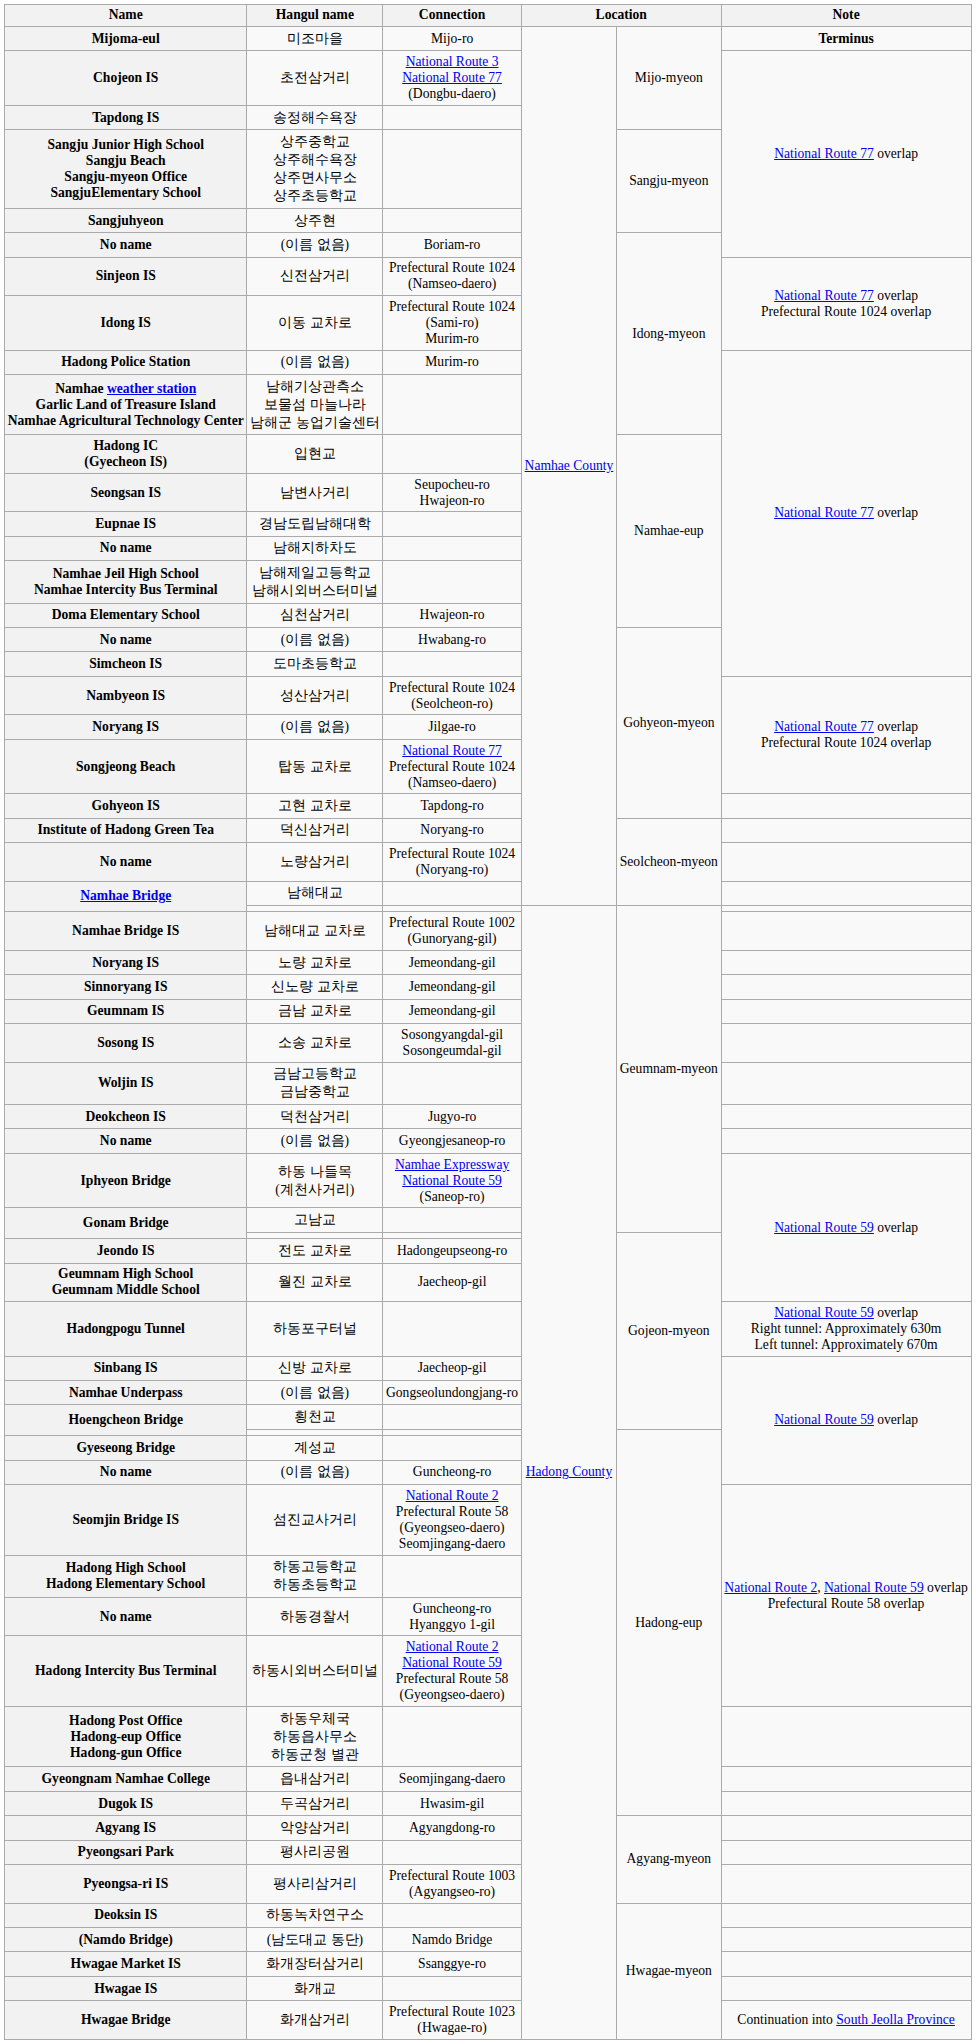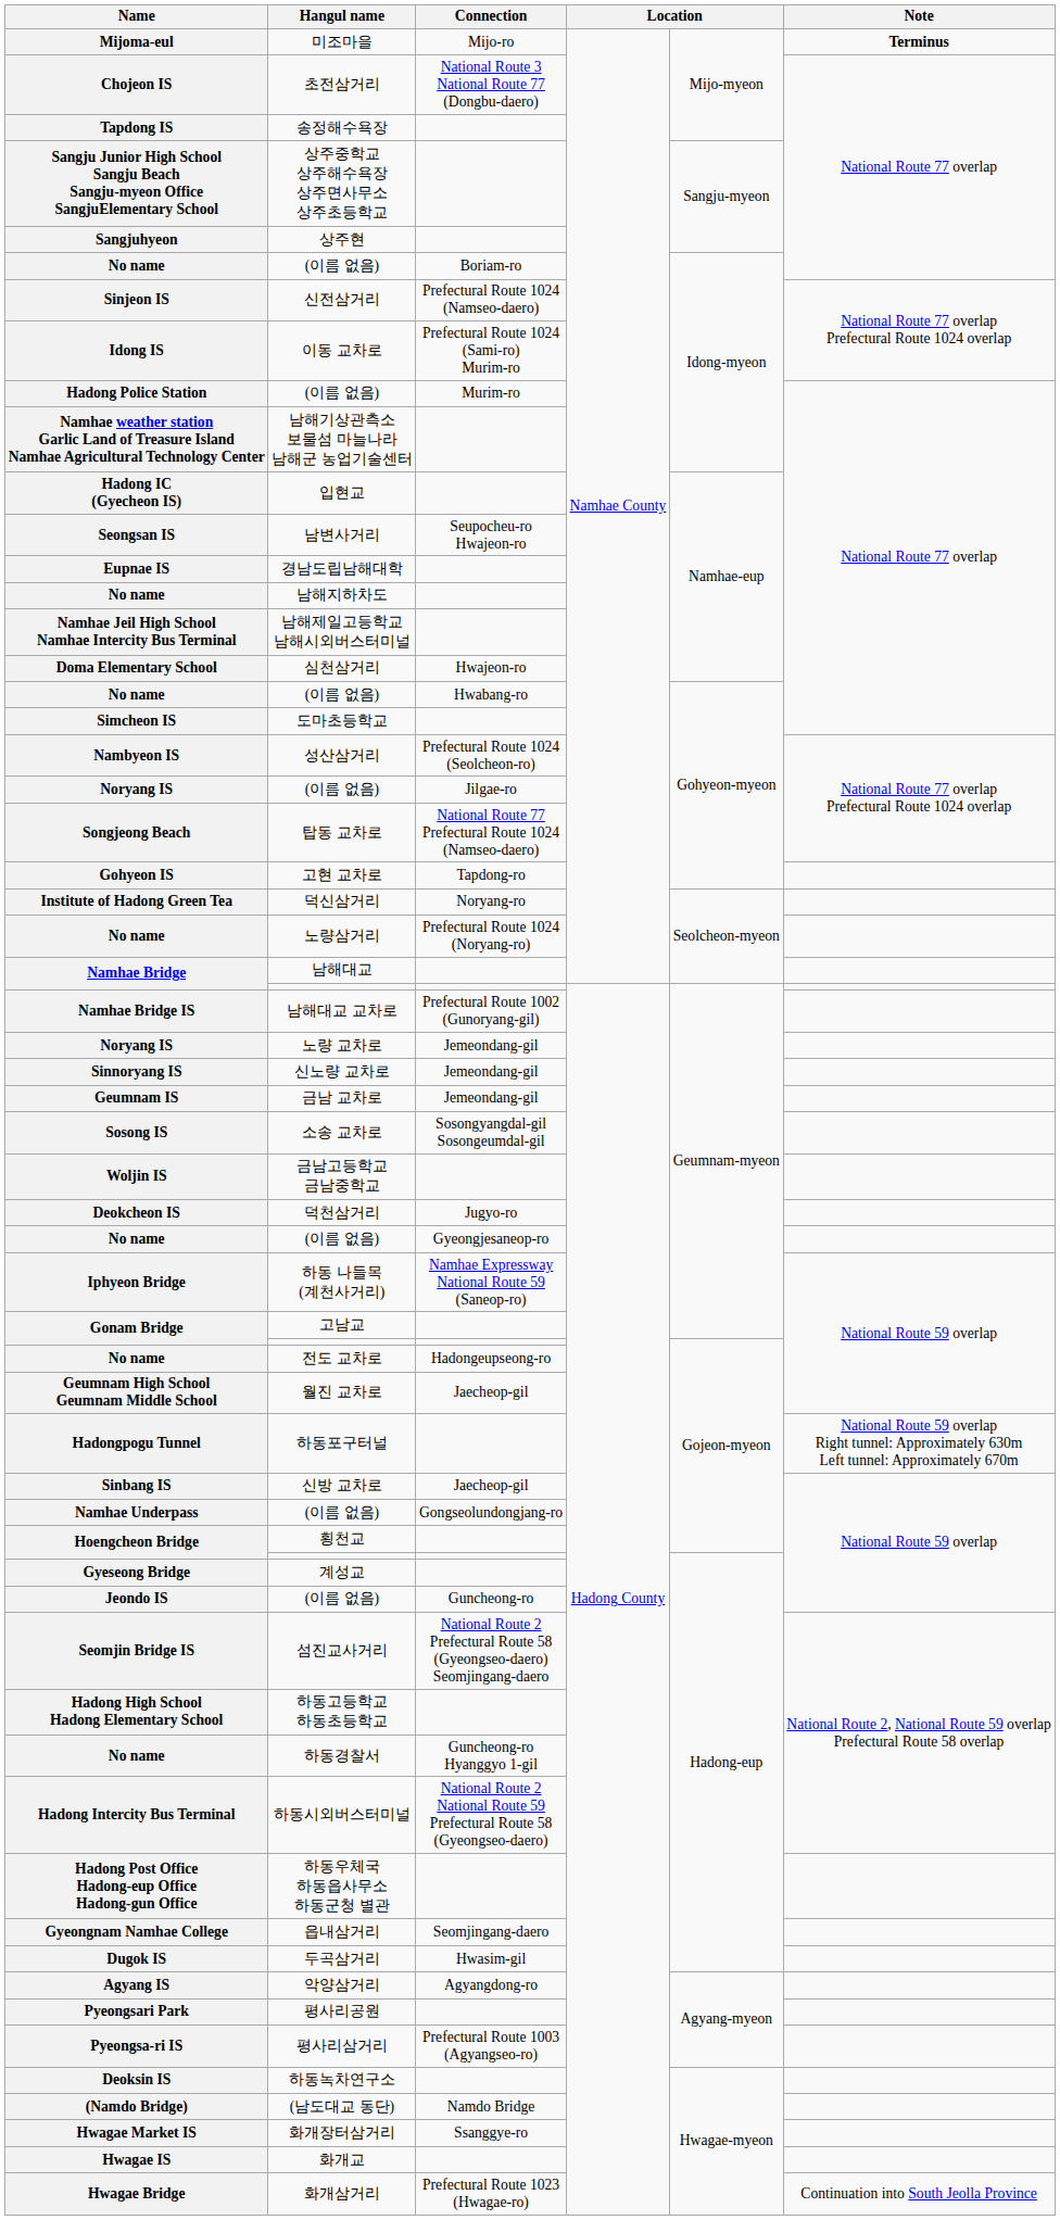 <table class="wikitable" style="font-size: 85%; text-align: center;">
 <tr>
 <th>Name </th>
 <th>Hangul name</th>
 <th>Connection</th>
 <th colspan="2">Location</th>
 <th>Note</th>
 </tr>
 <tr>
 <th>Mijoma-eul</th>
 <td>미조마을</td>
 <td>Mijo-ro</td>
 <td rowspan=25><a href='#'>Namhae County</a></td>
 <td rowspan=3>Mijo-myeon</td>
 <td><strong>Terminus</strong></td>
 </tr>
 <tr>
 <th>Chojeon IS</th>
 <td>초전삼거리</td>
 <td><a href='#'>National Route 3</a><br><a href='#'>National Route 77</a><br>(Dongbu-daero)</td>
 <td rowspan=5><a href='#'>National Route 77</a> overlap</td>
 </tr>
 <tr>
 <th>Tapdong IS</th>
 <td>송정해수욕장</td>
 <td></td>
 </tr>
 <tr>
 <th>Sangju Junior High School<br>Sangju Beach<br>Sangju-myeon Office<br>SangjuElementary School</th>
 <td>상주중학교<br>상주해수욕장<br>상주면사무소<br>상주초등학교</td>
 <td></td>
 <td rowspan=2>Sangju-myeon</td>
 </tr>
 <tr>
 <th>Sangjuhyeon</th>
 <td>상주현</td>
 <td></td>
 </tr>
 <tr>
 <th>No name</th>
 <td>(이름 없음)</td>
 <td>Boriam-ro</td>
 <td rowspan=5>Idong-myeon</td>
 </tr>
 <tr>
 <th>Sinjeon IS</th>
 <td>신전삼거리</td>
 <td>Prefectural Route 1024<br>(Namseo-daero)</td>
 <td rowspan=2><a href='#'>National Route 77</a> overlap<br>Prefectural Route 1024 overlap</td>
 </tr>
 <tr>
 <th>Idong IS</th>
 <td>이동 교차로</td>
 <td>Prefectural Route 1024<br>(Sami-ro)<br>Murim-ro</td>
 </tr>
 <tr>
 <th>Hadong Police Station</th>
 <td>(이름 없음)</td>
 <td>Murim-ro</td>
 <td rowspan=10><a href='#'>National Route 77</a> overlap</td>
 </tr>
 <tr>
 <th>Namhae <a href='#'>weather station</a><br>Garlic Land of Treasure Island<br>Namhae Agricultural Technology Center</th>
 <td>남해기상관측소<br>보물섬 마늘나라<br>남해군 농업기술센터</td>
 <td></td>
 </tr>
 <tr>
 <th>Hadong IC<br>(Gyecheon IS)</th>
 <td>입현교</td>
 <td></td>
 <td rowspan=6>Namhae-eup</td>
 </tr>
 <tr>
 <th>Seongsan IS</th>
 <td>남변사거리</td>
 <td>Seupocheu-ro<br>Hwajeon-ro</td>
 </tr>
 <tr>
 <th>Eupnae IS</th>
 <td>경남도립남해대학</td>
 <td></td>
 </tr>
 <tr>
 <th>No name</th>
 <td>남해지하차도</td>
 <td></td>
 </tr>
 <tr>
 <th>Namhae Jeil High School<br>Namhae Intercity Bus Terminal</th>
 <td>남해제일고등학교<br>남해시외버스터미널</td>
 <td></td>
 </tr>
 <tr>
 <th>Doma Elementary School</th>
 <td>심천삼거리</td>
 <td>Hwajeon-ro</td>
 </tr>
 <tr>
 <th>No name</th>
 <td>(이름 없음)</td>
 <td>Hwabang-ro</td>
 <td rowspan=6>Gohyeon-myeon</td>
 </tr>
 <tr>
 <th>Simcheon IS</th>
 <td>도마초등학교</td>
 <td></td>
 </tr>
 <tr>
 <th>Nambyeon IS</th>
 <td>성산삼거리</td>
 <td>Prefectural Route 1024<br>(Seolcheon-ro)</td>
 <td rowspan=3><a href='#'>National Route 77</a> overlap<br>Prefectural Route 1024 overlap</td>
 </tr>
 <tr>
 <th>Noryang IS</th>
 <td>(이름 없음)</td>
 <td>Jilgae-ro</td>
 </tr>
 <tr>
 <th>Songjeong Beach</th>
 <td>탑동 교차로</td>
 <td><a href='#'>National Route 77</a><br>Prefectural Route 1024<br>(Namseo-daero)</td>
 </tr>
 <tr>
 <th>Gohyeon IS</th>
 <td>고현 교차로</td>
 <td>Tapdong-ro</td>
 <td></td>
 </tr>
 <tr>
 <th>Institute of Hadong Green Tea</th>
 <td>덕신삼거리</td>
 <td>Noryang-ro</td>
 <td rowspan=3>Seolcheon-myeon</td>
 <td></td>
 </tr>
 <tr>
 <th>No name</th>
 <td>노량삼거리</td>
 <td>Prefectural Route 1024<br>(Noryang-ro)</td>
 <td></td>
 </tr>
 <tr>
 <th rowspan=2><a href='#'>Namhae Bridge</a></th>
 <td>남해대교</td>
 <td></td>
 <td></td>
 </tr>
 <tr>
 <td></td>
 <td></td>
 <td rowspan=36><a href='#'>Hadong County</a></td>
 <td rowspan=11>Geumnam-myeon</td>
 <td></td>
 </tr>
 <tr>
 <th>Namhae Bridge IS</th>
 <td>남해대교 교차로</td>
 <td>Prefectural Route 1002<br>(Gunoryang-gil)</td>
 <td></td>
 </tr>
 <tr>
 <th>Noryang IS</th>
 <td>노량 교차로</td>
 <td>Jemeondang-gil</td>
 <td></td>
 </tr>
 <tr>
 <th>Sinnoryang IS</th>
 <td>신노량 교차로</td>
 <td>Jemeondang-gil</td>
 <td></td>
 </tr>
 <tr>
 <th>Geumnam IS</th>
 <td>금남 교차로</td>
 <td>Jemeondang-gil</td>
 <td></td>
 </tr>
 <tr>
 <th>Sosong IS</th>
 <td>소송 교차로</td>
 <td>Sosongyangdal-gil<br>Sosongeumdal-gil</td>
 <td></td>
 </tr>
 <tr>
 <th>Woljin IS</th>
 <td>금남고등학교<br>금남중학교</td>
 <td></td>
 <td></td>
 </tr>
 <tr>
 <th>Deokcheon IS</th>
 <td>덕천삼거리</td>
 <td>Jugyo-ro</td>
 <td></td>
 </tr>
 <tr>
 <th>No name</th>
 <td>(이름 없음)</td>
 <td>Gyeongjesaneop-ro</td>
 <td></td>
 </tr>
 <tr>
 <th>Iphyeon Bridge</th>
 <td>하동 나들목<br>(계천사거리)</td>
 <td><a href='#'>Namhae Expressway</a><br><a href='#'>National Route 59</a><br>(Saneop-ro)</td>
 <td rowspan=5><a href='#'>National Route 59</a> overlap</td>
 </tr>
 <tr>
 <th rowspan=2>Gonam Bridge</th>
 <td>고남교</td>
 <td></td>
 </tr>
 <tr>
 <td></td>
 <td></td>
 <td rowspan=7>Gojeon-myeon</td>
 </tr>
 <tr>
-<th>Jeondo IS</th>
+<th>No name</th>
 <td>전도 교차로</td>
 <td>Hadongeupseong-ro</td>
 </tr>
 <tr>
 <th>Geumnam High School<br>Geumnam Middle School</th>
 <td>월진 교차로</td>
 <td>Jaecheop-gil</td>
 </tr>
 <tr>
 <th>Hadongpogu Tunnel</th>
 <td>하동포구터널</td>
 <td></td>
 <td><a href='#'>National Route 59</a> overlap<br>Right tunnel: Approximately 630m<br>Left tunnel: Approximately 670m</td>
 </tr>
 <tr>
 <th>Sinbang IS</th>
 <td>신방 교차로</td>
 <td>Jaecheop-gil</td>
 <td rowspan=6><a href='#'>National Route 59</a> overlap</td>
 </tr>
 <tr>
 <th>Namhae Underpass</th>
 <td>(이름 없음)</td>
 <td>Gongseolundongjang-ro</td>
 </tr>
 <tr>
 <th rowspan=2>Hoengcheon Bridge</th>
 <td>횡천교</td>
 <td></td>
 </tr>
 <tr>
 <td></td>
 <td></td>
 <td rowspan=10>Hadong-eup</td>
 </tr>
 <tr>
 <th>Gyeseong Bridge</th>
 <td>계성교</td>
 <td></td>
 </tr>
 <tr>
-<th>No name</th>
+<th>Jeondo IS</th>
 <td>(이름 없음)</td>
 <td>Guncheong-ro</td>
 </tr>
 <tr>
 <th>Seomjin Bridge IS</th>
 <td>섬진교사거리</td>
 <td><a href='#'>National Route 2</a><br>Prefectural Route 58<br>(Gyeongseo-daero)<br>Seomjingang-daero</td>
 <td rowspan=4><a href='#'>National Route 2</a>, <a href='#'>National Route 59</a> overlap<br>Prefectural Route 58 overlap</td>
 </tr>
 <tr>
 <th>Hadong High School<br>Hadong Elementary School</th>
 <td>하동고등학교<br>하동초등학교</td>
 <td></td>
 </tr>
 <tr>
 <th>No name</th>
 <td>하동경찰서</td>
 <td>Guncheong-ro<br>Hyanggyo 1-gil</td>
 </tr>
 <tr>
 <th>Hadong Intercity Bus Terminal</th>
 <td>하동시외버스터미널</td>
 <td><a href='#'>National Route 2</a><br><a href='#'>National Route 59</a><br>Prefectural Route 58<br>(Gyeongseo-daero)</td>
 </tr>
 <tr>
 <th>Hadong Post Office<br>Hadong-eup Office<br>Hadong-gun Office</th>
 <td>하동우체국<br>하동읍사무소<br>하동군청 별관</td>
 <td></td>
 <td></td>
 </tr>
 <tr>
 <th>Gyeongnam Namhae College</th>
 <td>읍내삼거리</td>
 <td>Seomjingang-daero</td>
 <td></td>
 </tr>
 <tr>
 <th>Dugok IS</th>
 <td>두곡삼거리</td>
 <td>Hwasim-gil</td>
 <td></td>
 </tr>
 <tr>
 <th>Agyang IS</th>
 <td>악양삼거리</td>
 <td>Agyangdong-ro</td>
 <td rowspan=3>Agyang-myeon</td>
 <td></td>
 </tr>
 <tr>
 <th>Pyeongsari Park</th>
 <td>평사리공원</td>
 <td></td>
 <td></td>
 </tr>
 <tr>
 <th>Pyeongsa-ri IS</th>
 <td>평사리삼거리</td>
 <td>Prefectural Route 1003<br>(Agyangseo-ro)</td>
 <td></td>
 </tr>
 <tr>
 <th>Deoksin IS</th>
 <td>하동녹차연구소</td>
 <td></td>
 <td rowspan=5>Hwagae-myeon</td>
 <td></td>
 </tr>
 <tr>
 <th>(Namdo Bridge)</th>
 <td>(남도대교 동단)</td>
 <td>Namdo Bridge</td>
 <td></td>
 </tr>
 <tr>
 <th>Hwagae Market IS</th>
 <td>화개장터삼거리</td>
 <td>Ssanggye-ro</td>
 <td></td>
 </tr>
 <tr>
 <th>Hwagae IS</th>
 <td>화개교</td>
 <td></td>
 <td></td>
 </tr>
 <tr>
 <th>Hwagae Bridge</th>
 <td>화개삼거리</td>
 <td>Prefectural Route 1023<br>(Hwagae-ro)</td>
 <td>Continuation into <a href='#'>South Jeolla Province</a></td>
 </tr>
 <tr>
 </tr>
 </table>
